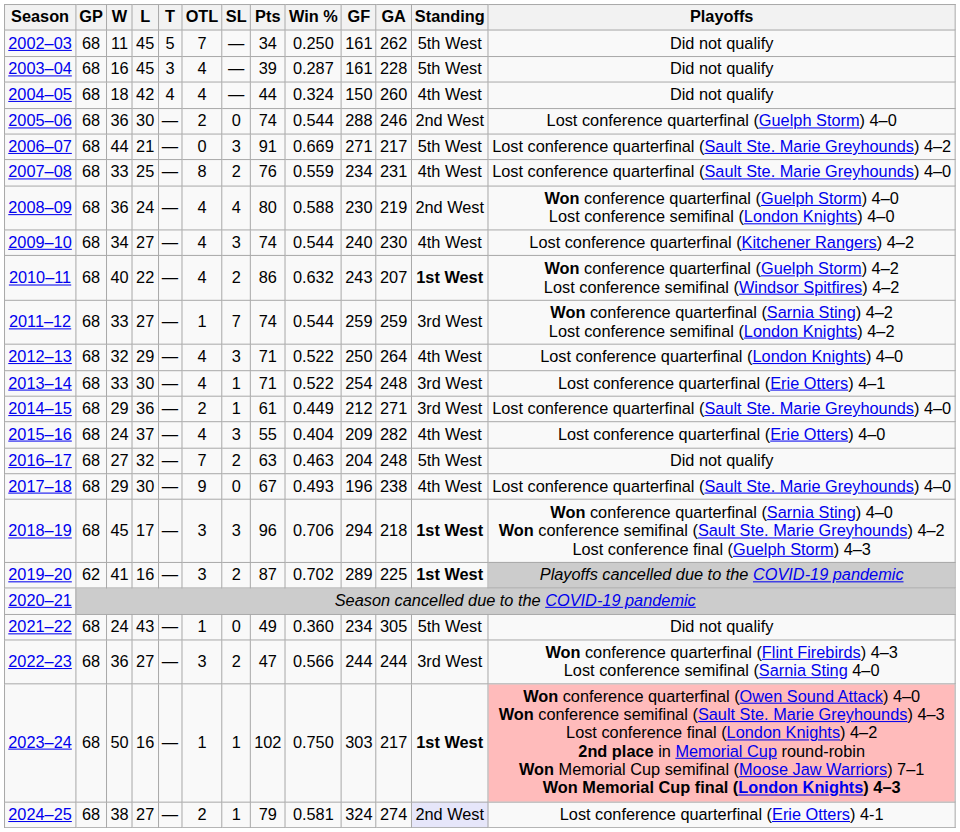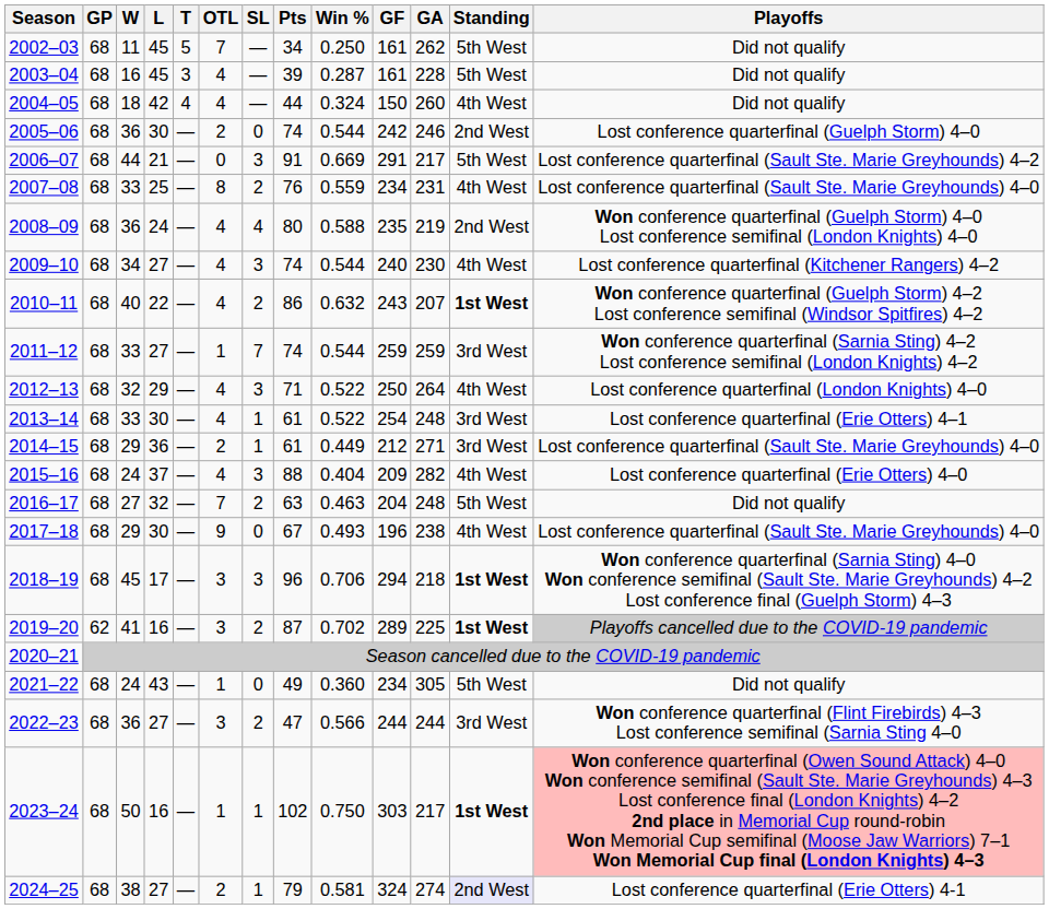 <table class="wikitable" style="text-align:center">
 <tr>
 <th>Season</th>
 <th>GP</th>
 <th>W</th>
 <th>L</th>
 <th>T</th>
 <th>OTL</th>
 <th>SL</th>
 <th>Pts</th>
 <th>Win %</th>
 <th>GF</th>
 <th>GA</th>
 <th>Standing</th>
 <th>Playoffs</th>
 </tr>
 <tr>
 <td><a href='#'>2002–03</a></td>
 <td>68</td>
 <td>11</td>
 <td>45</td>
 <td>5</td>
 <td>7</td>
 <td>—</td>
 <td>34</td>
 <td>0.250</td>
 <td>161</td>
 <td>262</td>
 <td>5th West</td>
 <td>Did not qualify</td>
 </tr>
 <tr>
 <td><a href='#'>2003–04</a></td>
 <td>68</td>
 <td>16</td>
 <td>45</td>
 <td>3</td>
 <td>4</td>
 <td>—</td>
 <td>39</td>
 <td>0.287</td>
 <td>161</td>
 <td>228</td>
 <td>5th West</td>
 <td>Did not qualify</td>
 </tr>
 <tr>
 <td><a href='#'>2004–05</a></td>
 <td>68</td>
 <td>18</td>
 <td>42</td>
 <td>4</td>
 <td>4</td>
 <td>—</td>
 <td>44</td>
 <td>0.324</td>
 <td>150</td>
 <td>260</td>
 <td>4th West</td>
 <td>Did not qualify</td>
 </tr>
 <tr>
 <td><a href='#'>2005–06</a></td>
 <td>68</td>
 <td>36</td>
 <td>30</td>
 <td>—</td>
 <td>2</td>
 <td>0</td>
 <td>74</td>
 <td>0.544</td>
-<td>288</td>
+<td>242</td>
 <td>246</td>
 <td>2nd West</td>
 <td>Lost conference quarterfinal (<a href='#'>Guelph Storm</a>) 4–0</td>
 </tr>
 <tr>
 <td><a href='#'>2006–07</a></td>
 <td>68</td>
 <td>44</td>
 <td>21</td>
 <td>—</td>
 <td>0</td>
 <td>3</td>
 <td>91</td>
 <td>0.669</td>
-<td>271</td>
+<td>291</td>
 <td>217</td>
 <td>5th West</td>
 <td>Lost conference quarterfinal (<a href='#'>Sault Ste. Marie Greyhounds</a>) 4–2</td>
 </tr>
 <tr>
 <td><a href='#'>2007–08</a></td>
 <td>68</td>
 <td>33</td>
 <td>25</td>
 <td>—</td>
 <td>8</td>
 <td>2</td>
 <td>76</td>
 <td>0.559</td>
 <td>234</td>
 <td>231</td>
 <td>4th West</td>
 <td>Lost conference quarterfinal (<a href='#'>Sault Ste. Marie Greyhounds</a>) 4–0</td>
 </tr>
 <tr>
 <td><a href='#'>2008–09</a></td>
 <td>68</td>
 <td>36</td>
 <td>24</td>
 <td>—</td>
 <td>4</td>
 <td>4</td>
 <td>80</td>
 <td>0.588</td>
-<td>230</td>
+<td>235</td>
 <td>219</td>
 <td>2nd West</td>
 <td><strong>Won</strong> conference quarterfinal (<a href='#'>Guelph Storm</a>) 4–0 <br> Lost conference semifinal (<a href='#'>London Knights</a>) 4–0</td>
 </tr>
 <tr>
 <td><a href='#'>2009–10</a></td>
 <td>68</td>
 <td>34</td>
 <td>27</td>
 <td>—</td>
 <td>4</td>
 <td>3</td>
 <td>74</td>
 <td>0.544</td>
 <td>240</td>
 <td>230</td>
 <td>4th West</td>
 <td>Lost conference quarterfinal (<a href='#'>Kitchener Rangers</a>) 4–2</td>
 </tr>
 <tr>
 <td><a href='#'>2010–11</a></td>
 <td>68</td>
 <td>40</td>
 <td>22</td>
 <td>—</td>
 <td>4</td>
 <td>2</td>
 <td>86</td>
 <td>0.632</td>
 <td>243</td>
 <td>207</td>
 <td><strong>1st West</strong></td>
 <td><strong>Won</strong> conference quarterfinal (<a href='#'>Guelph Storm</a>) 4–2 <br> Lost conference semifinal (<a href='#'>Windsor Spitfires</a>) 4–2</td>
 </tr>
 <tr>
 <td><a href='#'>2011–12</a></td>
 <td>68</td>
 <td>33</td>
 <td>27</td>
 <td>—</td>
 <td>1</td>
 <td>7</td>
 <td>74</td>
 <td>0.544</td>
 <td>259</td>
 <td>259</td>
 <td>3rd West</td>
 <td><strong>Won</strong> conference quarterfinal (<a href='#'>Sarnia Sting</a>) 4–2 <br> Lost conference semifinal (<a href='#'>London Knights</a>) 4–2</td>
 </tr>
 <tr>
 <td><a href='#'>2012–13</a></td>
 <td>68</td>
 <td>32</td>
 <td>29</td>
 <td>—</td>
 <td>4</td>
 <td>3</td>
 <td>71</td>
 <td>0.522</td>
 <td>250</td>
 <td>264</td>
 <td>4th West</td>
 <td>Lost conference quarterfinal (<a href='#'>London Knights</a>) 4–0</td>
 </tr>
 <tr>
 <td><a href='#'>2013–14</a></td>
 <td>68</td>
 <td>33</td>
 <td>30</td>
 <td>—</td>
 <td>4</td>
 <td>1</td>
-<td>71</td>
+<td>61</td>
 <td>0.522</td>
 <td>254</td>
 <td>248</td>
 <td>3rd West</td>
 <td>Lost conference quarterfinal (<a href='#'>Erie Otters</a>) 4–1</td>
 </tr>
 <tr>
 <td><a href='#'>2014–15</a></td>
 <td>68</td>
 <td>29</td>
 <td>36</td>
 <td>—</td>
 <td>2</td>
 <td>1</td>
 <td>61</td>
 <td>0.449</td>
 <td>212</td>
 <td>271</td>
 <td>3rd West</td>
 <td>Lost conference quarterfinal (<a href='#'>Sault Ste. Marie Greyhounds</a>) 4–0</td>
 </tr>
 <tr>
 <td><a href='#'>2015–16</a></td>
 <td>68</td>
 <td>24</td>
 <td>37</td>
 <td>—</td>
 <td>4</td>
 <td>3</td>
-<td>55</td>
+<td>88</td>
 <td>0.404</td>
 <td>209</td>
 <td>282</td>
 <td>4th West</td>
 <td>Lost conference quarterfinal (<a href='#'>Erie Otters</a>) 4–0</td>
 </tr>
 <tr>
 <td><a href='#'>2016–17</a></td>
 <td>68</td>
 <td>27</td>
 <td>32</td>
 <td>—</td>
 <td>7</td>
 <td>2</td>
 <td>63</td>
 <td>0.463</td>
 <td>204</td>
 <td>248</td>
 <td>5th West</td>
 <td>Did not qualify</td>
 </tr>
 <tr>
 <td><a href='#'>2017–18</a></td>
 <td>68</td>
 <td>29</td>
 <td>30</td>
 <td>—</td>
 <td>9</td>
 <td>0</td>
 <td>67</td>
 <td>0.493</td>
 <td>196</td>
 <td>238</td>
 <td>4th West</td>
 <td>Lost conference quarterfinal (<a href='#'>Sault Ste. Marie Greyhounds</a>) 4–0</td>
 </tr>
 <tr>
 <td><a href='#'>2018–19</a></td>
 <td>68</td>
 <td>45</td>
 <td>17</td>
 <td>—</td>
 <td>3</td>
 <td>3</td>
 <td>96</td>
 <td>0.706</td>
 <td>294</td>
 <td>218</td>
 <td><strong>1st West</strong></td>
 <td><strong>Won</strong> conference quarterfinal (<a href='#'>Sarnia Sting</a>) 4–0 <br> <strong>Won</strong> conference semifinal (<a href='#'>Sault Ste. Marie Greyhounds</a>) 4–2 <br> Lost conference final (<a href='#'>Guelph Storm</a>) 4–3</td>
 </tr>
 <tr>
 <td><a href='#'>2019–20</a></td>
 <td>62</td>
 <td>41</td>
 <td>16</td>
 <td>—</td>
 <td>3</td>
 <td>2</td>
 <td>87</td>
 <td>0.702</td>
 <td>289</td>
 <td>225</td>
 <td><strong>1st West</strong></td>
 <td bgcolor="#CCCCCC"><em>Playoffs cancelled due to the <a href='#'>COVID-19 pandemic</a></em></td>
 </tr>
 <tr>
 <td><a href='#'>2020–21</a></td>
 <td colspan="12" bgcolor="#CCCCCC"><em>Season cancelled due to the <a href='#'>COVID-19 pandemic</a></em></td>
 </tr>
 <tr>
 <td><a href='#'>2021–22</a></td>
 <td>68</td>
 <td>24</td>
 <td>43</td>
 <td>—</td>
 <td>1</td>
 <td>0</td>
 <td>49</td>
 <td>0.360</td>
 <td>234</td>
 <td>305</td>
 <td>5th West</td>
 <td>Did not qualify</td>
 </tr>
 <tr>
 <td><a href='#'>2022–23</a></td>
 <td>68</td>
 <td>36</td>
 <td>27</td>
 <td>—</td>
 <td>3</td>
 <td>2</td>
 <td>47</td>
 <td>0.566</td>
 <td>244</td>
 <td>244</td>
 <td>3rd West</td>
 <td><strong>Won</strong> conference quarterfinal (<a href='#'>Flint Firebirds</a>) 4–3 <br> Lost conference semifinal (<a href='#'>Sarnia Sting</a> 4–0</td>
 </tr>
 <tr>
 <td><a href='#'>2023–24</a></td>
 <td>68</td>
 <td>50</td>
 <td>16</td>
 <td>—</td>
 <td>1</td>
 <td>1</td>
 <td>102</td>
 <td>0.750</td>
 <td>303</td>
 <td>217</td>
 <td><strong>1st West</strong></td>
 <td bgcolor="#FFBBBB"><strong>Won</strong> conference quarterfinal (<a href='#'>Owen Sound Attack</a>) 4–0 <br> <strong>Won</strong> conference semifinal (<a href='#'>Sault Ste. Marie Greyhounds</a>) 4–3 <br> Lost conference final (<a href='#'>London Knights</a>) 4–2 <br> <strong>2nd place</strong> in <a href='#'>Memorial Cup</a> round-robin <br> <strong>Won</strong> Memorial Cup semifinal (<a href='#'>Moose Jaw Warriors</a>) 7–1 <br> <strong>Won Memorial Cup final (<a href='#'>London Knights</a>) 4–3</strong></td>
 </tr>
 <tr>
 <td><a href='#'>2024–25</a></td>
 <td>68</td>
 <td>38</td>
 <td>27</td>
 <td>—</td>
 <td>2</td>
 <td>1</td>
 <td>79</td>
 <td>0.581</td>
 <td>324</td>
 <td>274</td>
 <td style="background: lavender;">2nd West</td>
 <td>Lost conference quarterfinal (<a href='#'>Erie Otters</a>) 4-1</td>
 </tr>
 </table>
